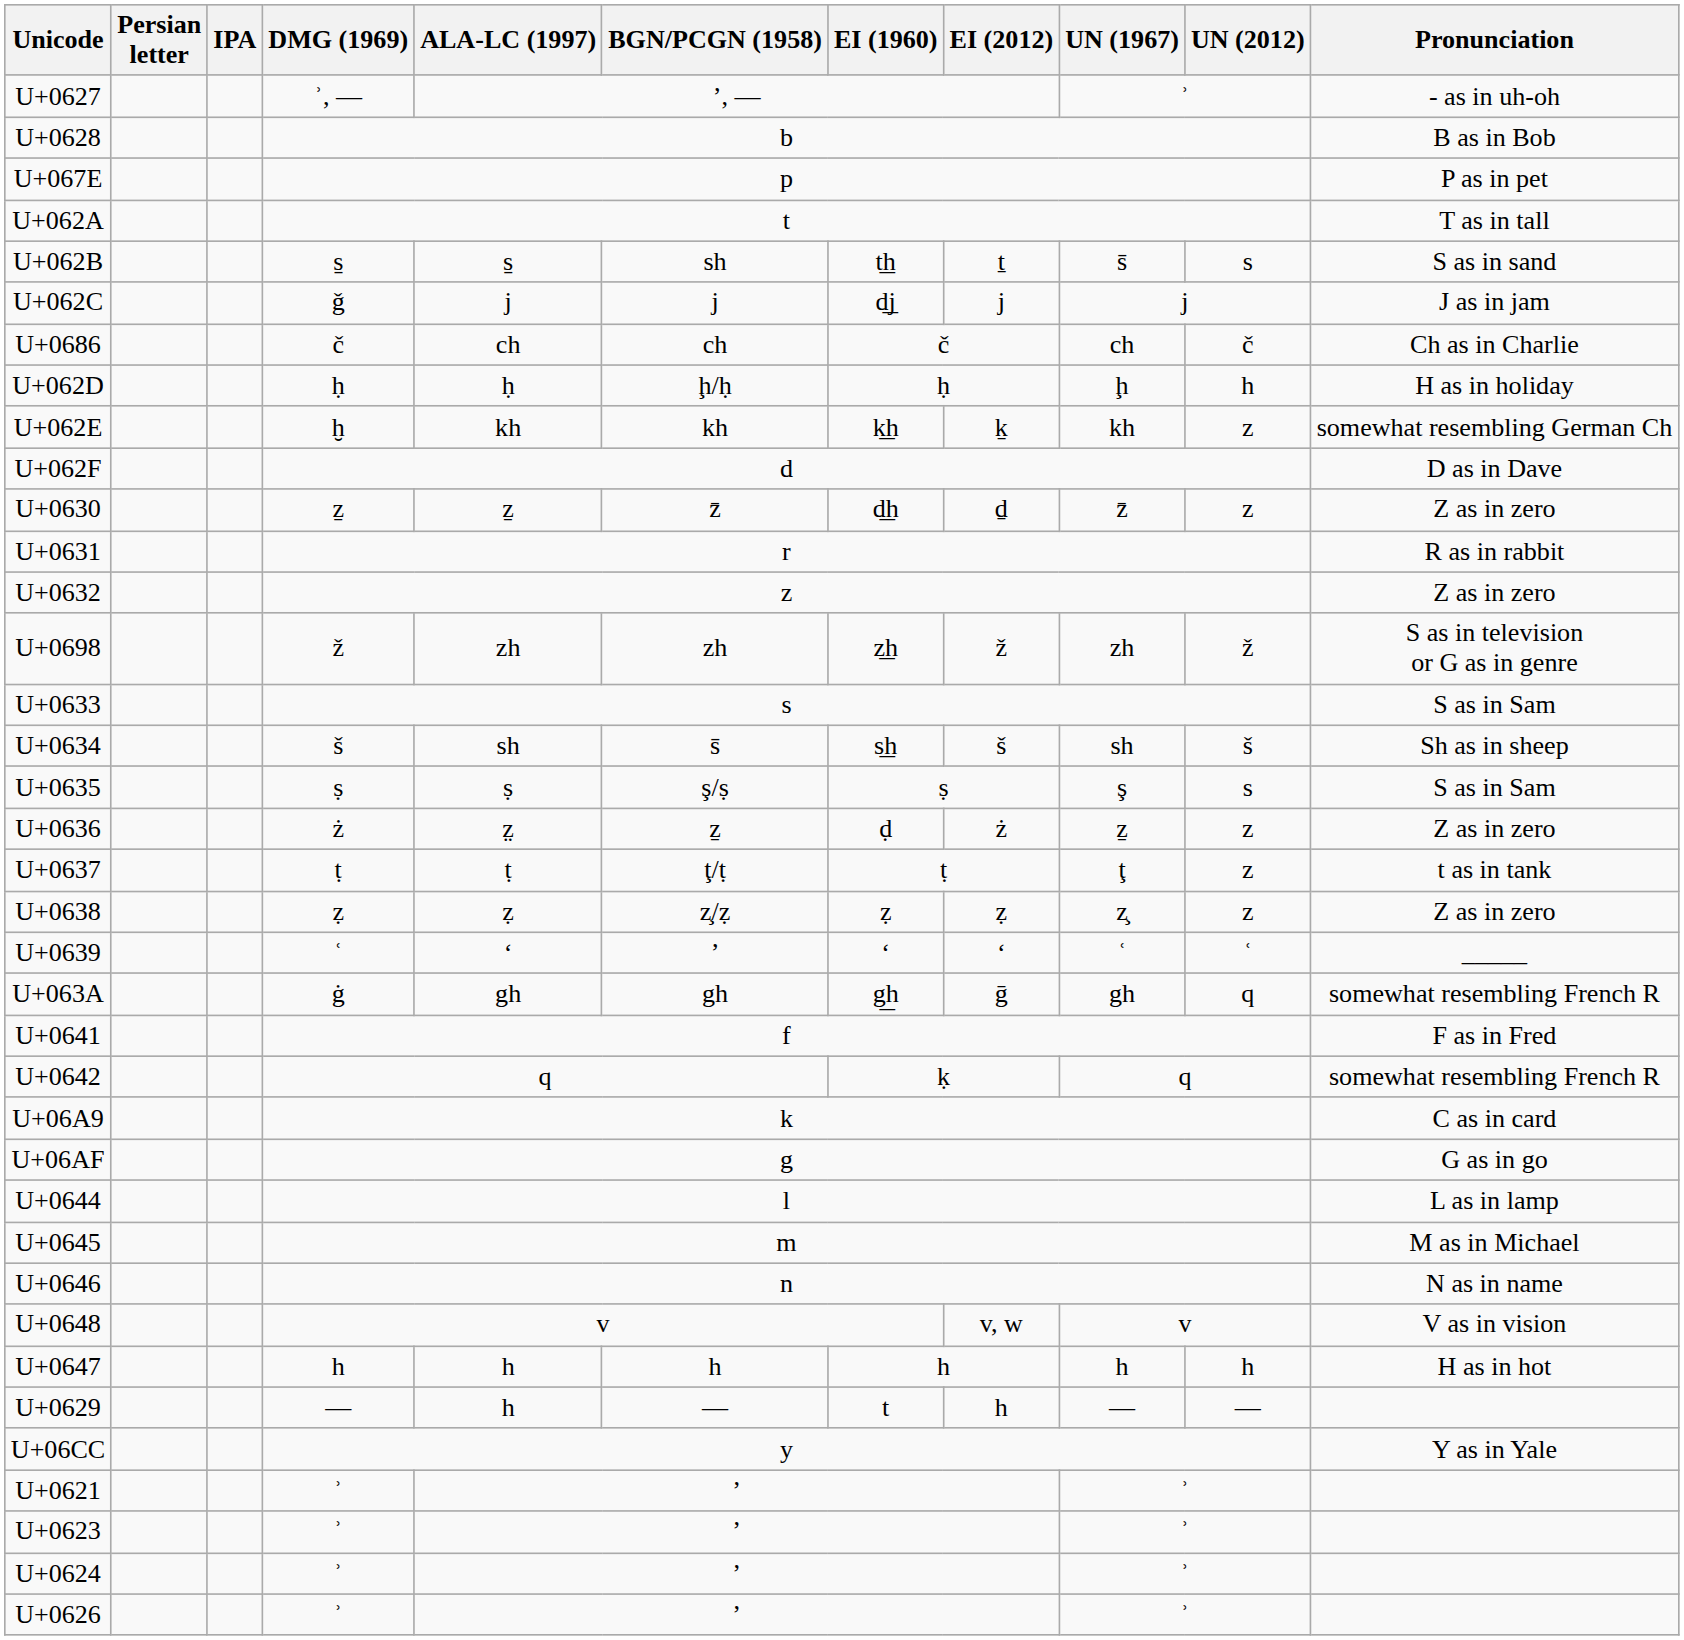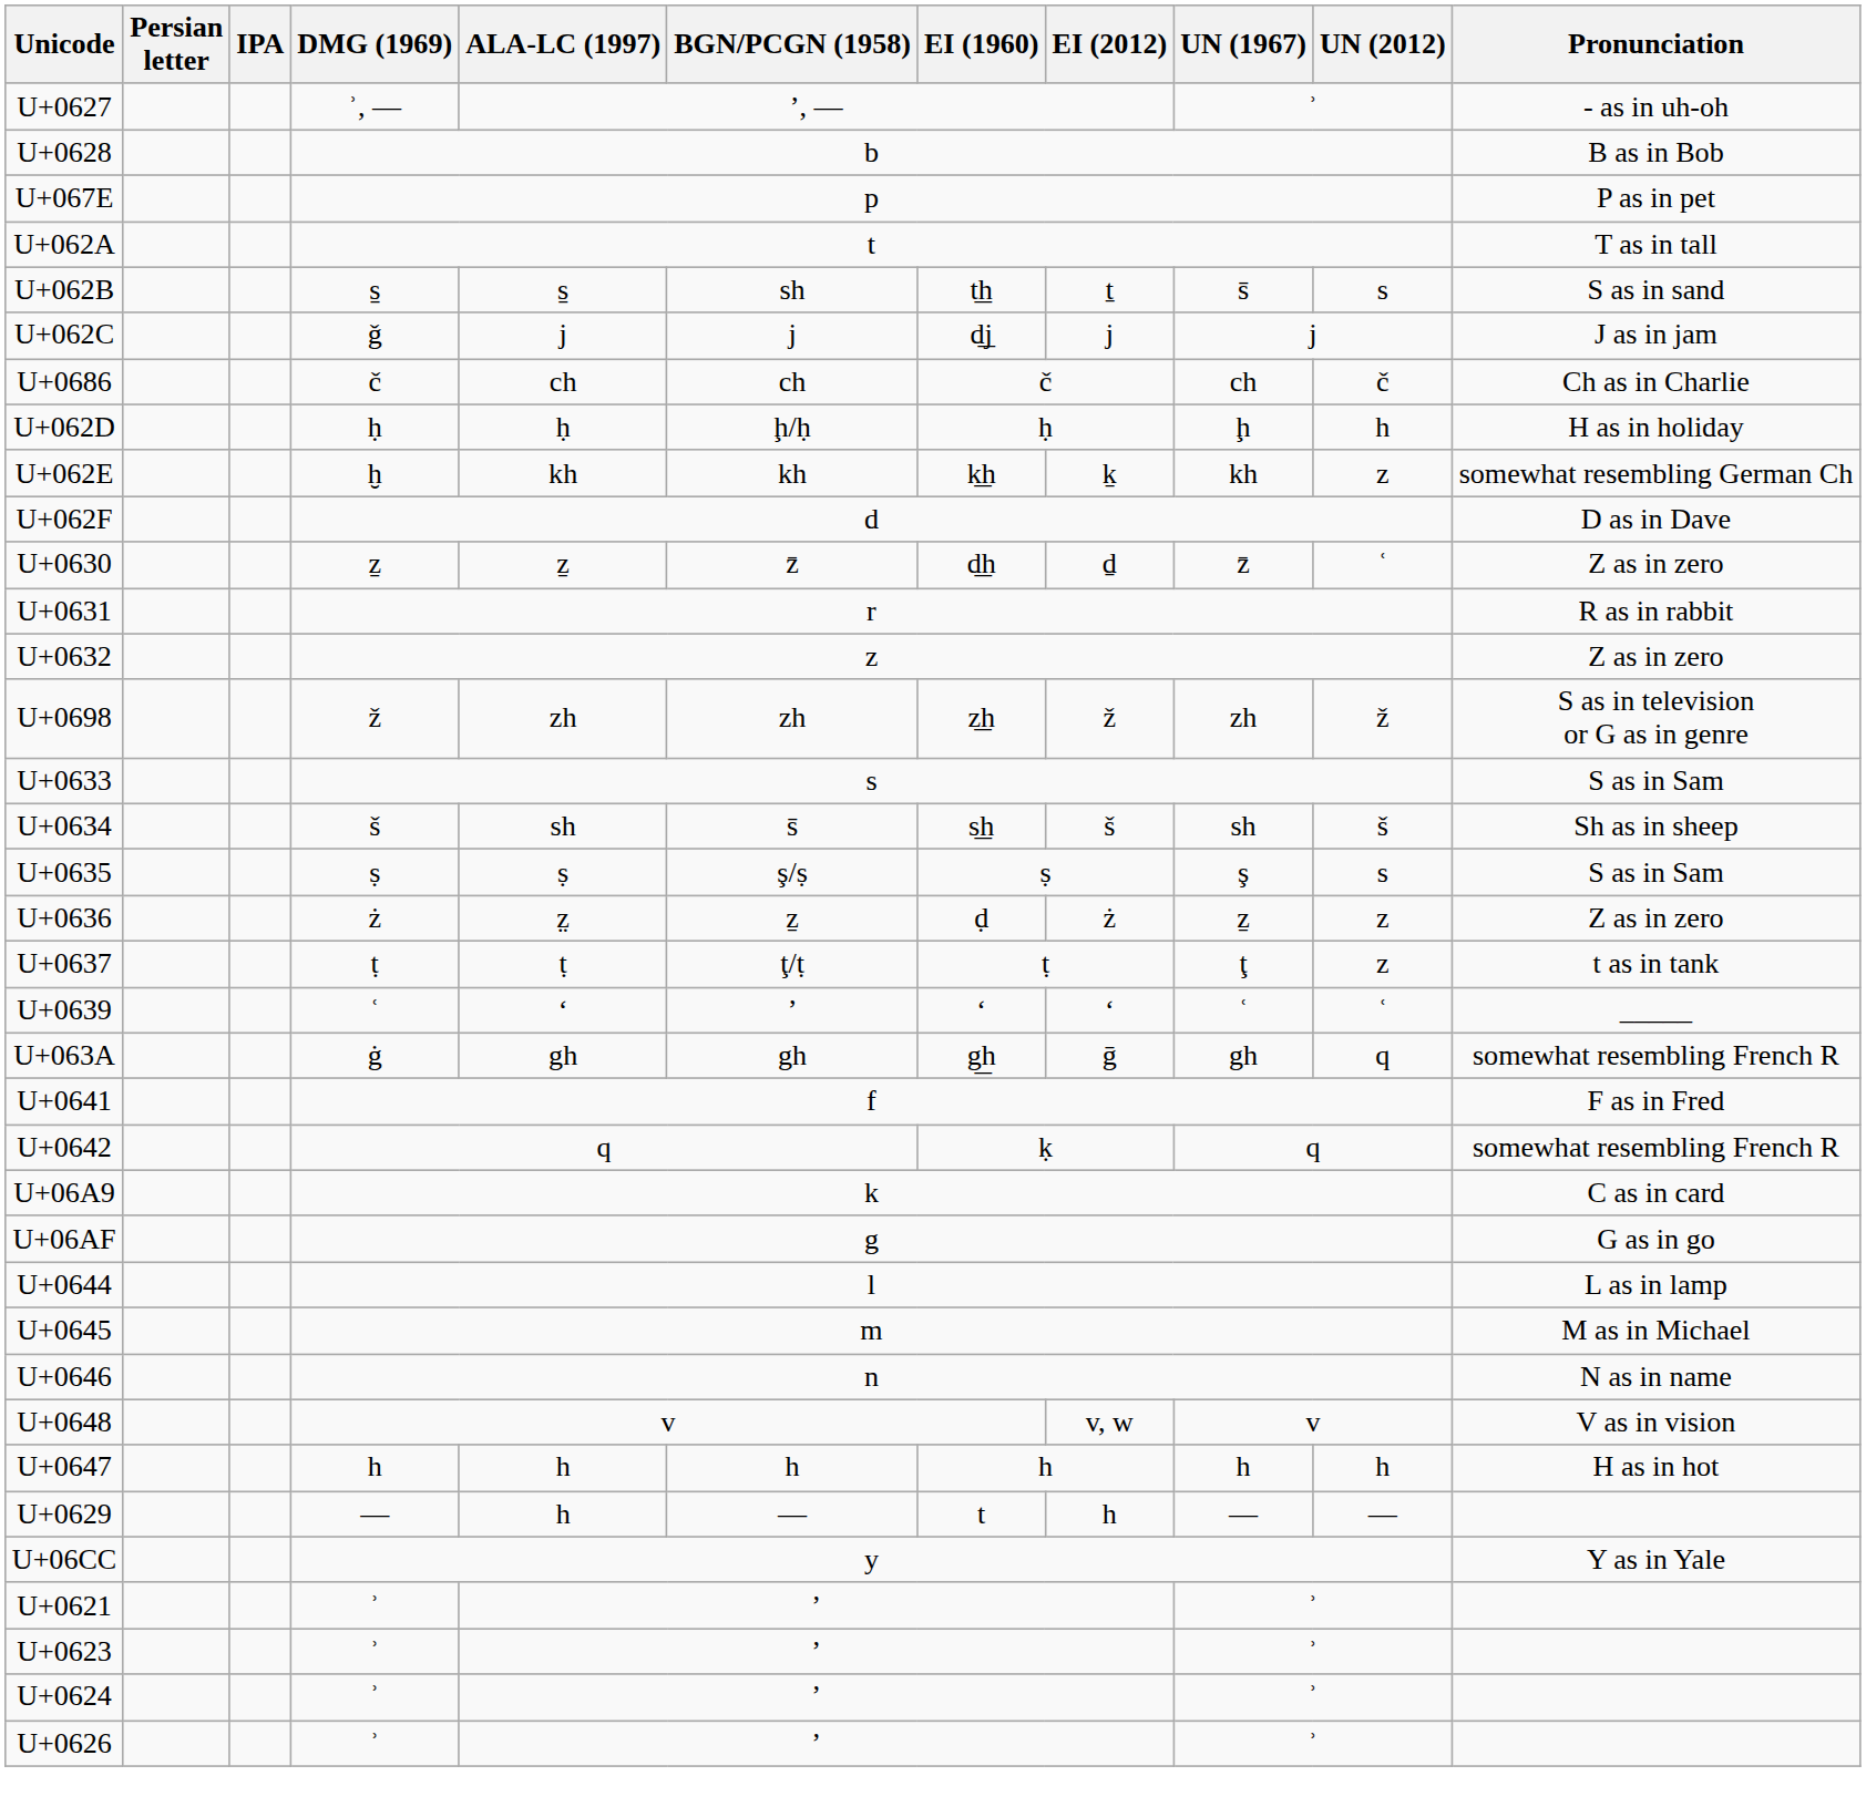 <table class="wikitable" style="text-align: center;">
 <tr>
 <th>Unicode</th>
 <th>Persian<br>letter</th>
 <th>IPA</th>
 <th>DMG (1969)</th>
 <th>ALA-LC (1997)</th>
 <th>BGN/PCGN (1958)</th>
 <th>EI (1960)</th>
 <th>EI (2012)</th>
 <th>UN (1967)</th>
 <th>UN (2012)</th>
 <th>Pronunciation</th>
 </tr>
 <tr>
 <td>U+0627</td>
 <td style="font-size: 190%;"></td>
 <td></td>
 <td>ʾ, —</td>
 <td colspan="4">ʼ, —</td>
 <td colspan="2">ʾ</td>
 <td>- as in uh-oh</td>
 </tr>
 <tr>
 <td>U+0628</td>
 <td style="font-size: 190%;"></td>
 <td></td>
 <td colspan="7">b</td>
 <td>B as in Bob</td>
 </tr>
 <tr>
 <td>U+067E</td>
 <td style="font-size: 190%;"></td>
 <td></td>
 <td colspan="7">p</td>
 <td>P as in pet</td>
 </tr>
 <tr>
 <td>U+062A</td>
 <td style="font-size: 190%;"></td>
 <td></td>
 <td colspan="7">t</td>
 <td>T as in tall</td>
 </tr>
 <tr>
 <td>U+062B</td>
 <td style="font-size: 190%;"></td>
 <td></td>
 <td>s̱</td>
 <td>s̱</td>
 <td>sh</td>
 <td>t͟h</td>
 <td>ṯ</td>
 <td>s̄</td>
 <td>s</td>
 <td>S as in sand</td>
 </tr>
 <tr>
 <td>U+062C</td>
 <td style="font-size: 190%;"></td>
 <td></td>
 <td>ǧ</td>
 <td>j</td>
 <td>j</td>
 <td>d͟j</td>
 <td>j</td>
 <td colspan="2">j</td>
 <td>J as in jam</td>
 </tr>
 <tr>
 <td>U+0686</td>
 <td style="font-size: 190%;"></td>
 <td></td>
 <td>č</td>
 <td>ch</td>
 <td>ch</td>
 <td colspan="2">č</td>
 <td>ch</td>
 <td>č</td>
 <td>Ch as in Charlie</td>
 </tr>
 <tr>
 <td>U+062D</td>
 <td style="font-size: 190%;"></td>
 <td></td>
 <td>ḥ</td>
 <td>ḥ</td>
 <td>ḩ/ḥ</td>
 <td colspan="2">ḥ</td>
 <td>ḩ</td>
 <td>h</td>
 <td>H as in holiday</td>
 </tr>
 <tr>
 <td>U+062E</td>
 <td style="font-size: 190%;"></td>
 <td></td>
 <td>ḫ</td>
 <td>kh</td>
 <td>kh</td>
 <td>k͟h</td>
 <td>ḵ</td>
 <td>kh</td>
 <td>z</td>
 <td>somewhat resembling German Ch</td>
 </tr>
 <tr>
 <td>U+062F</td>
 <td style="font-size: 190%;"></td>
 <td></td>
 <td colspan="7">d</td>
 <td>D as in Dave</td>
 </tr>
 <tr>
 <td>U+0630</td>
 <td style="font-size: 190%;"></td>
 <td></td>
 <td>ẕ</td>
 <td>ẕ</td>
 <td>z̄</td>
 <td>d͟h</td>
 <td>ḏ</td>
 <td>z̄</td>
-<td>z</td>
+<td>ʿ</td>
 <td>Z as in zero</td>
 </tr>
 <tr>
 <td>U+0631</td>
 <td style="font-size: 190%;"></td>
 <td></td>
 <td colspan="7">r</td>
 <td>R as in rabbit</td>
 </tr>
 <tr>
 <td>U+0632</td>
 <td style="font-size: 190%;"></td>
 <td></td>
 <td colspan="7">z</td>
 <td>Z as in zero</td>
 </tr>
 <tr>
 <td>U+0698</td>
 <td style="font-size: 190%;"></td>
 <td></td>
 <td>ž</td>
 <td>zh</td>
 <td>zh</td>
 <td>z͟h</td>
 <td>ž</td>
 <td>zh</td>
 <td>ž</td>
 <td>S as in television<br>or G as in genre</td>
 </tr>
 <tr>
 <td>U+0633</td>
 <td style="font-size: 190%;"></td>
 <td></td>
 <td colspan="7">s</td>
 <td>S as in Sam</td>
 </tr>
 <tr>
 <td>U+0634</td>
 <td style="font-size: 190%;"></td>
 <td></td>
 <td>š</td>
 <td>sh</td>
 <td>s̄</td>
 <td>s͟h</td>
 <td>š</td>
 <td>sh</td>
 <td>š</td>
 <td>Sh as in sheep</td>
 </tr>
 <tr>
 <td>U+0635</td>
 <td style="font-size: 190%;"></td>
 <td></td>
 <td>ṣ</td>
 <td>ṣ</td>
 <td>ş/ṣ</td>
 <td colspan="2">ṣ</td>
 <td>ş</td>
 <td>s</td>
 <td>S as in Sam</td>
 </tr>
 <tr>
 <td>U+0636</td>
 <td style="font-size: 190%;"></td>
 <td></td>
 <td>ż</td>
 <td>z̤</td>
 <td>ẕ</td>
 <td>ḍ</td>
 <td>ż</td>
 <td>ẕ</td>
 <td>z</td>
 <td>Z as in zero</td>
 </tr>
 <tr>
 <td>U+0637</td>
 <td style="font-size: 190%;"></td>
 <td></td>
 <td>ṭ</td>
 <td>ṭ</td>
 <td>ţ/ṭ</td>
 <td colspan="2">ṭ</td>
 <td>ţ</td>
 <td>z</td>
 <td>t as in tank</td>
-</tr>
-<tr>
-<td>U+0638</td>
-<td style="font-size: 190%;"></td>
-<td></td>
-<td>ẓ</td>
-<td>ẓ</td>
-<td>z̧/ẓ</td>
-<td>ẓ</td>
-<td>ẓ</td>
-<td>z̧</td>
-<td>z</td>
-<td>Z as in zero</td>
 </tr>
 <tr>
 <td>U+0639</td>
 <td style="font-size: 190%;"></td>
 <td></td>
 <td>ʿ</td>
 <td>ʻ</td>
 <td>ʼ</td>
 <td>ʻ</td>
 <td>ʻ</td>
 <td>ʿ</td>
 <td>ʿ</td>
 <td>_____</td>
 </tr>
 <tr>
 <td>U+063A</td>
 <td style="font-size: 190%;"></td>
 <td></td>
 <td>ġ</td>
 <td>gh</td>
 <td>gh</td>
 <td>g͟h</td>
 <td>ḡ</td>
 <td>gh</td>
 <td>q</td>
 <td>somewhat resembling French R</td>
 </tr>
 <tr>
 <td>U+0641</td>
 <td style="font-size: 190%;"></td>
 <td></td>
 <td colspan="7">f</td>
 <td>F as in Fred</td>
 </tr>
 <tr>
 <td>U+0642</td>
 <td style="font-size: 190%;"></td>
 <td></td>
 <td colspan="3">q</td>
 <td colspan="2">ḳ</td>
 <td colspan="2">q</td>
 <td>somewhat resembling French R</td>
 </tr>
 <tr>
 <td>U+06A9</td>
 <td style="font-size: 190%;"></td>
 <td></td>
 <td colspan="7">k</td>
 <td>C as in card</td>
 </tr>
 <tr>
 <td>U+06AF</td>
 <td style="font-size: 190%;"></td>
 <td></td>
 <td colspan="7">g</td>
 <td>G as in go</td>
 </tr>
 <tr>
 <td>U+0644</td>
 <td style="font-size: 190%;"></td>
 <td></td>
 <td colspan="7">l</td>
 <td>L as in lamp</td>
 </tr>
 <tr>
 <td>U+0645</td>
 <td style="font-size: 190%;"></td>
 <td></td>
 <td colspan="7">m</td>
 <td>M as in Michael</td>
 </tr>
 <tr>
 <td>U+0646</td>
 <td style="font-size: 190%;"></td>
 <td></td>
 <td colspan="7">n</td>
 <td>N as in name</td>
 </tr>
 <tr>
 <td>U+0648</td>
 <td style="font-size: 190%;"></td>
 <td></td>
 <td colspan="4">v</td>
 <td>v, w</td>
 <td colspan="2">v</td>
 <td>V as in vision</td>
 </tr>
 <tr>
 <td>U+0647</td>
 <td style="font-size: 190%;"></td>
 <td></td>
 <td>h</td>
 <td>h</td>
 <td>h</td>
 <td colspan="2">h</td>
 <td>h</td>
 <td>h</td>
 <td>H as in hot</td>
 </tr>
 <tr>
 <td>U+0629</td>
 <td style="font-size: 190%;"></td>
 <td></td>
 <td>—</td>
 <td>h</td>
 <td>—</td>
 <td>t</td>
 <td>h</td>
 <td>—</td>
 <td>—</td>
 <td></td>
 </tr>
 <tr>
 <td>U+06CC</td>
 <td style="font-size: 190%;"></td>
 <td></td>
 <td colspan="7">y</td>
 <td>Y as in Yale</td>
 </tr>
 <tr>
 <td>U+0621</td>
 <td style="font-size: 190%;"></td>
 <td></td>
 <td>ʾ</td>
 <td colspan="4">ʼ</td>
 <td colspan="2">ʾ</td>
 <td></td>
 </tr>
 <tr>
 <td>U+0623</td>
 <td style="font-size: 190%;"></td>
 <td></td>
 <td>ʾ</td>
 <td colspan="4">ʼ</td>
 <td colspan="2">ʾ</td>
 <td></td>
 </tr>
 <tr>
 <td>U+0624</td>
 <td style="font-size: 190%;"></td>
 <td></td>
 <td>ʾ</td>
 <td colspan="4">ʼ</td>
 <td colspan="2">ʾ</td>
 <td></td>
 </tr>
 <tr>
 <td>U+0626</td>
 <td style="font-size: 190%;"></td>
 <td></td>
 <td>ʾ</td>
 <td colspan="4">ʼ</td>
 <td colspan="2">ʾ</td>
 <td></td>
 </tr>
 </table>
